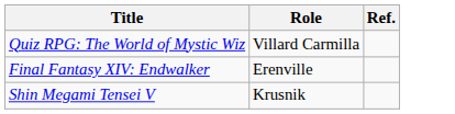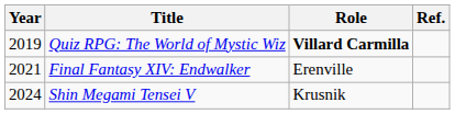 <table class="wikitable">
 <tr>
+<th>Year</th>
 <th>Title</th>
 <th>Role</th>
 <th>Ref.</th>
 </tr>
 <tr>
+<td>2019</td>
 <td><em><a href='#'>Quiz RPG: The World of Mystic Wiz</a></em></td>
-<td>Villard Carmilla</td>
+<td><strong>Villard Carmilla</strong></td>
 <td></td>
 </tr>
 <tr>
+<td>2021</td>
 <td><em><a href='#'>Final Fantasy XIV: Endwalker</a></em></td>
 <td>Erenville</td>
 <td></td>
 </tr>
 <tr>
+<td>2024</td>
 <td><em><a href='#'>Shin Megami Tensei V</a></em></td>
 <td>Krusnik</td>
 <td></td>
 </tr>
 </table>
